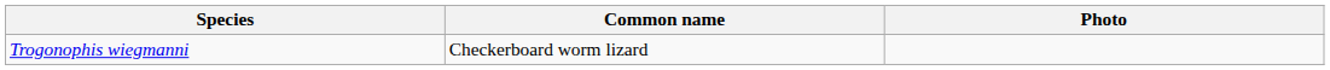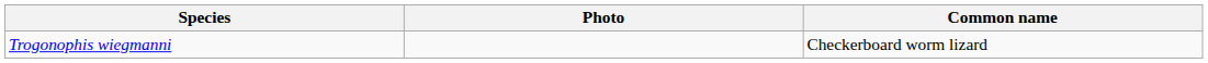 <table class="wikitable" width="90%">
 <tr>
 <th width="25%">Species</th>
+<th width="25%">Photo</th>
 <th width="25%">Common name</th>
-<th width="25%">Photo</th>
 </tr>
 <tr>
 <td><em><a href='#'>Trogonophis wiegmanni</a></em></td>
+<td></td>
 <td>Checkerboard worm lizard</td>
-<td></td>
 </tr>
 </table>
